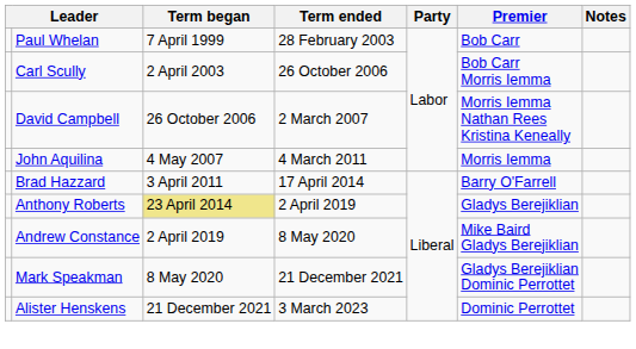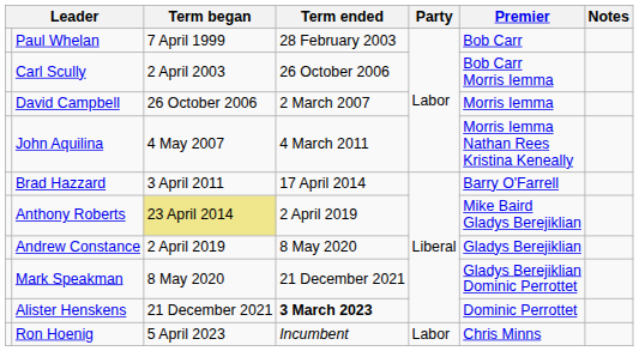 <table class=wikitable>
 <tr>
 <th colspan=2>Leader</th>
 <th>Term began</th>
 <th>Term ended</th>
 <th>Party</th>
 <th><a href='#'>Premier</a></th>
 <th>Notes</th>
 </tr>
 <tr>
 <td></td>
 <td><a href='#'>Paul Whelan</a></td>
 <td>7 April 1999</td>
 <td>28 February 2003</td>
 <td rowspan=4>Labor</td>
 <td><a href='#'>Bob Carr</a></td>
 <td></td>
 </tr>
 <tr>
 <td></td>
 <td><a href='#'>Carl Scully</a></td>
 <td>2 April 2003</td>
 <td>26 October 2006</td>
 <td><a href='#'>Bob Carr</a><br><a href='#'>Morris Iemma</a></td>
 <td></td>
 </tr>
 <tr>
 <td></td>
 <td><a href='#'>David Campbell</a></td>
 <td>26 October 2006</td>
 <td>2 March 2007</td>
-<td><a href='#'>Morris Iemma</a><br><a href='#'>Nathan Rees</a><br><a href='#'>Kristina Keneally</a></td>
+<td><a href='#'>Morris Iemma</a></td>
 <td></td>
 </tr>
 <tr>
 <td></td>
 <td><a href='#'>John Aquilina</a></td>
 <td>4 May 2007</td>
 <td>4 March 2011</td>
-<td><a href='#'>Morris Iemma</a></td>
+<td><a href='#'>Morris Iemma</a><br><a href='#'>Nathan Rees</a><br><a href='#'>Kristina Keneally</a></td>
 <td></td>
 </tr>
 <tr>
 <td></td>
 <td><a href='#'>Brad Hazzard</a></td>
 <td>3 April 2011</td>
 <td>17 April 2014</td>
 <td rowspan=5>Liberal</td>
 <td><a href='#'>Barry O'Farrell</a></td>
 <td></td>
 </tr>
 <tr>
 <td></td>
 <td><a href='#'>Anthony Roberts</a></td>
 <td style="background: khaki;">23 April 2014</td>
 <td>2 April 2019</td>
-<td><a href='#'>Gladys Berejiklian</a></td>
+<td><a href='#'>Mike Baird</a><br><a href='#'>Gladys Berejiklian</a></td>
 <td></td>
 </tr>
 <tr>
 <td></td>
 <td><a href='#'>Andrew Constance</a></td>
 <td>2 April 2019</td>
 <td>8 May 2020</td>
-<td><a href='#'>Mike Baird</a><br><a href='#'>Gladys Berejiklian</a></td>
+<td><a href='#'>Gladys Berejiklian</a></td>
 <td></td>
 </tr>
 <tr>
 <td></td>
 <td><a href='#'>Mark Speakman</a></td>
 <td>8 May 2020</td>
 <td>21 December 2021</td>
 <td><a href='#'>Gladys Berejiklian</a><br><a href='#'>Dominic Perrottet</a></td>
 <td></td>
 </tr>
 <tr>
 <td></td>
 <td><a href='#'>Alister Henskens</a></td>
 <td>21 December 2021</td>
-<td>3 March 2023</td>
+<td><strong>3 March 2023</strong></td>
 <td><a href='#'>Dominic Perrottet</a></td>
 <td></td>
 </tr>
+<tr>
+<td></td>
+<td><a href='#'>Ron Hoenig</a></td>
+<td>5 April 2023</td>
+<td><em>Incumbent</em></td>
+<td>Labor</td>
+<td><a href='#'>Chris Minns</a></td>
+<td></td>
+</tr>
 </table>
